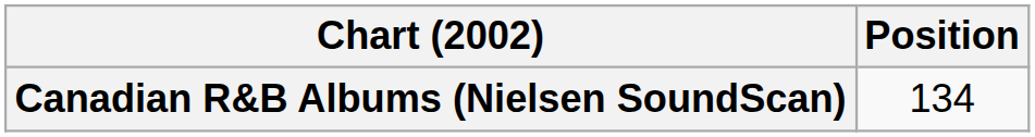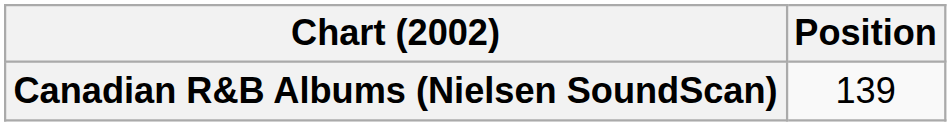 <table class="wikitable plainrowheaders" style="text-align:center">
 <tr>
 <th scope="col">Chart (2002)</th>
 <th scope="col">Position</th>
 </tr>
 <tr>
 <th scope="row">Canadian R&B Albums (Nielsen SoundScan)</th>
-<td>134</td>
+<td>139</td>
 </tr>
 </table>
